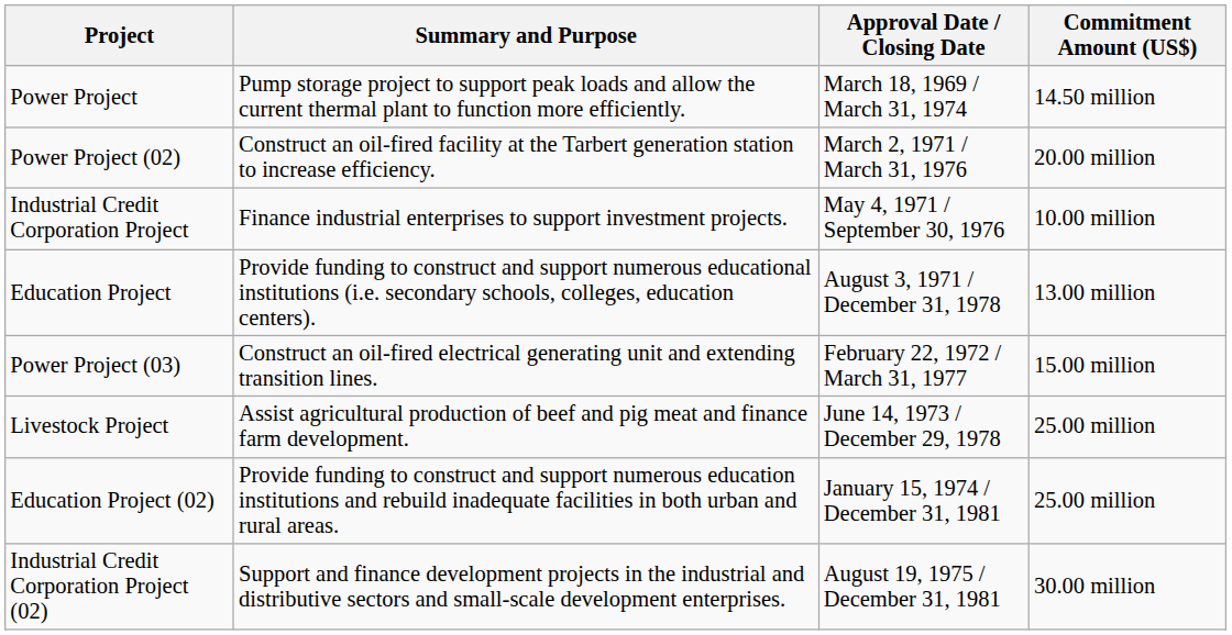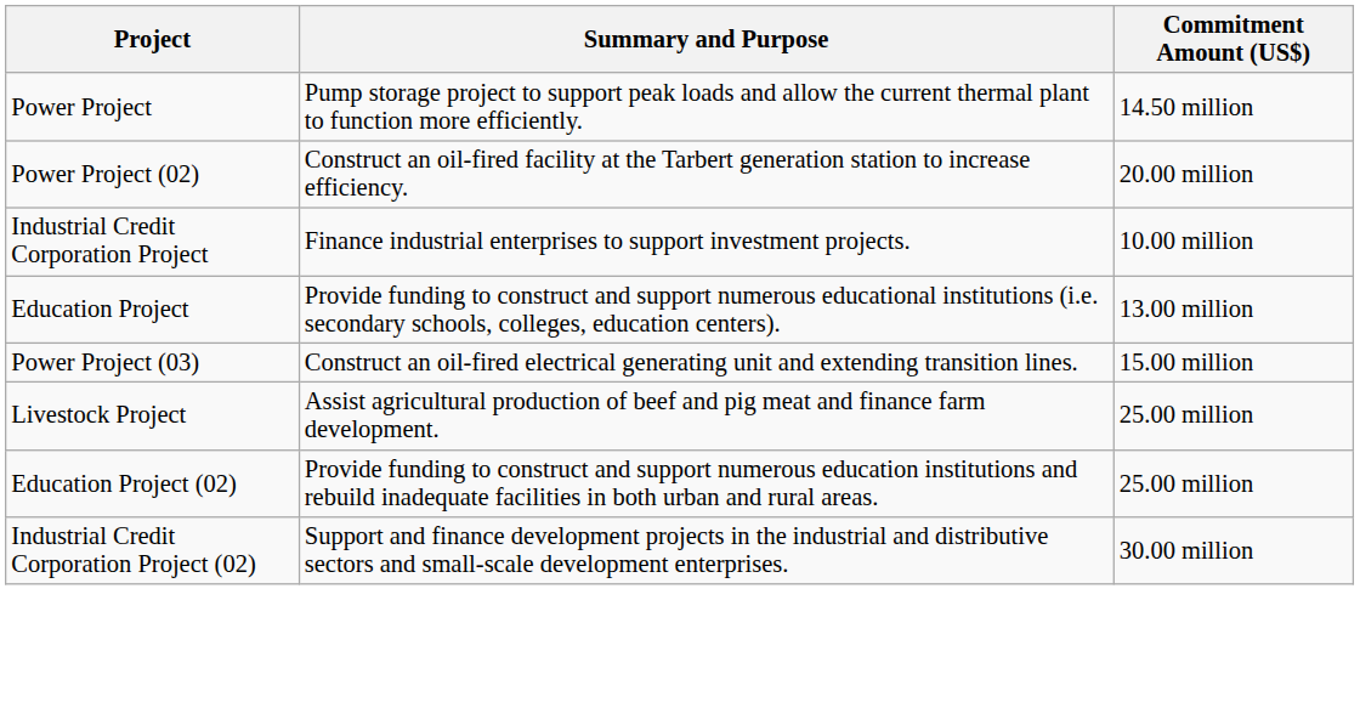 <table class="wikitable">
 <tr>
 <th>Project</th>
 <th>Summary and Purpose</th>
-<th>Approval Date / Closing Date</th>
 <th>Commitment Amount (US$)</th>
 </tr>
 <tr>
 <td>Power Project</td>
 <td>Pump storage project to support peak loads and allow the current thermal plant to function more efficiently.</td>
-<td>March 18, 1969 / March 31, 1974</td>
 <td>14.50 million</td>
 </tr>
 <tr>
 <td>Power Project (02)</td>
 <td>Construct an oil-fired facility at the Tarbert generation station to increase efficiency.</td>
-<td>March 2, 1971 / March 31, 1976</td>
 <td>20.00 million</td>
 </tr>
 <tr>
 <td>Industrial Credit Corporation Project</td>
 <td>Finance industrial enterprises to support investment projects.</td>
-<td>May 4, 1971 / September 30, 1976</td>
 <td>10.00 million</td>
 </tr>
 <tr>
 <td>Education Project</td>
 <td>Provide funding to construct and support numerous educational institutions (i.e. secondary schools, colleges, education centers).</td>
-<td>August 3, 1971 / December 31, 1978</td>
 <td>13.00 million</td>
 </tr>
 <tr>
 <td>Power Project (03)</td>
 <td>Construct an oil-fired electrical generating unit and extending transition lines.</td>
-<td>February 22, 1972 / March 31, 1977</td>
 <td>15.00 million</td>
 </tr>
 <tr>
 <td>Livestock Project</td>
 <td>Assist agricultural production of beef and pig meat and finance farm development.</td>
-<td>June 14, 1973 / December 29, 1978</td>
 <td>25.00 million</td>
 </tr>
 <tr>
 <td>Education Project (02)</td>
 <td>Provide funding to construct and support numerous education institutions and rebuild inadequate facilities in both urban and rural areas.</td>
-<td>January 15, 1974 / December 31, 1981</td>
 <td>25.00 million</td>
 </tr>
 <tr>
 <td>Industrial Credit Corporation Project (02)</td>
 <td>Support and finance development projects in the industrial and distributive sectors and small-scale development enterprises.</td>
-<td>August 19, 1975 / December 31, 1981</td>
 <td>30.00 million</td>
 </tr>
 </table>
